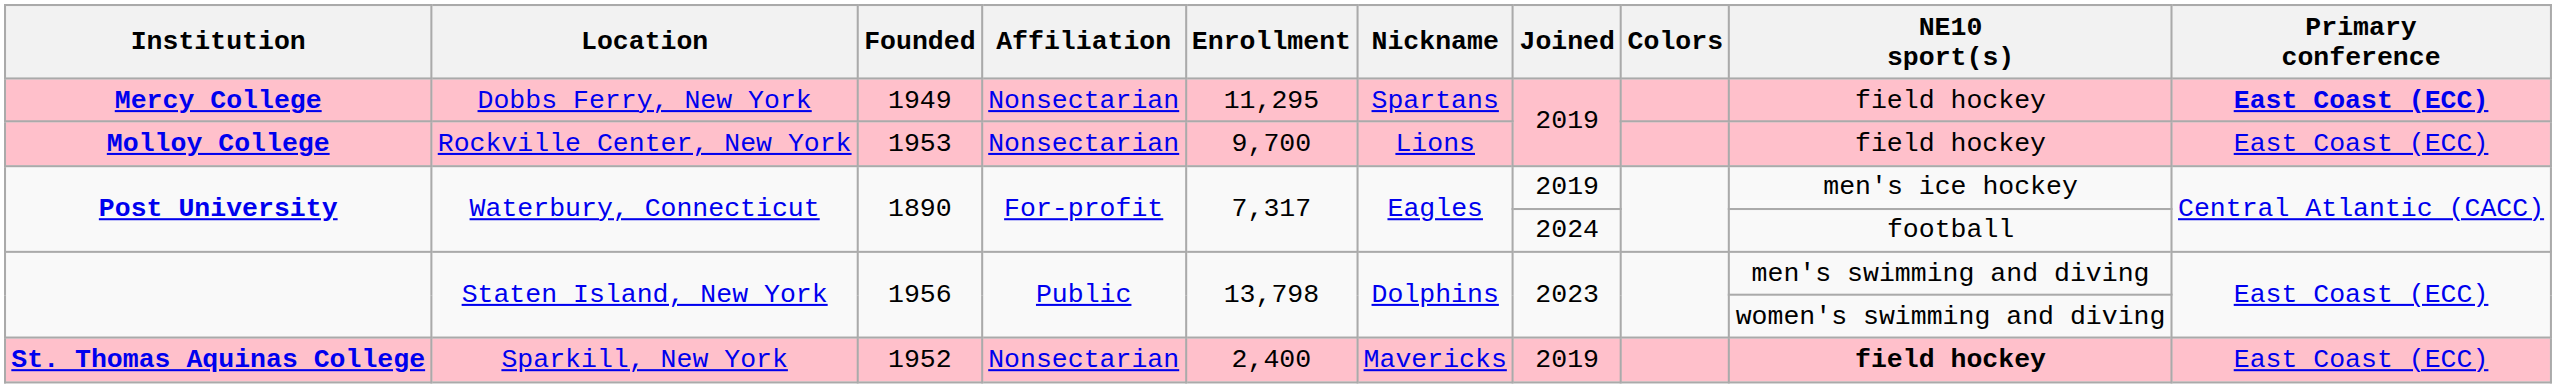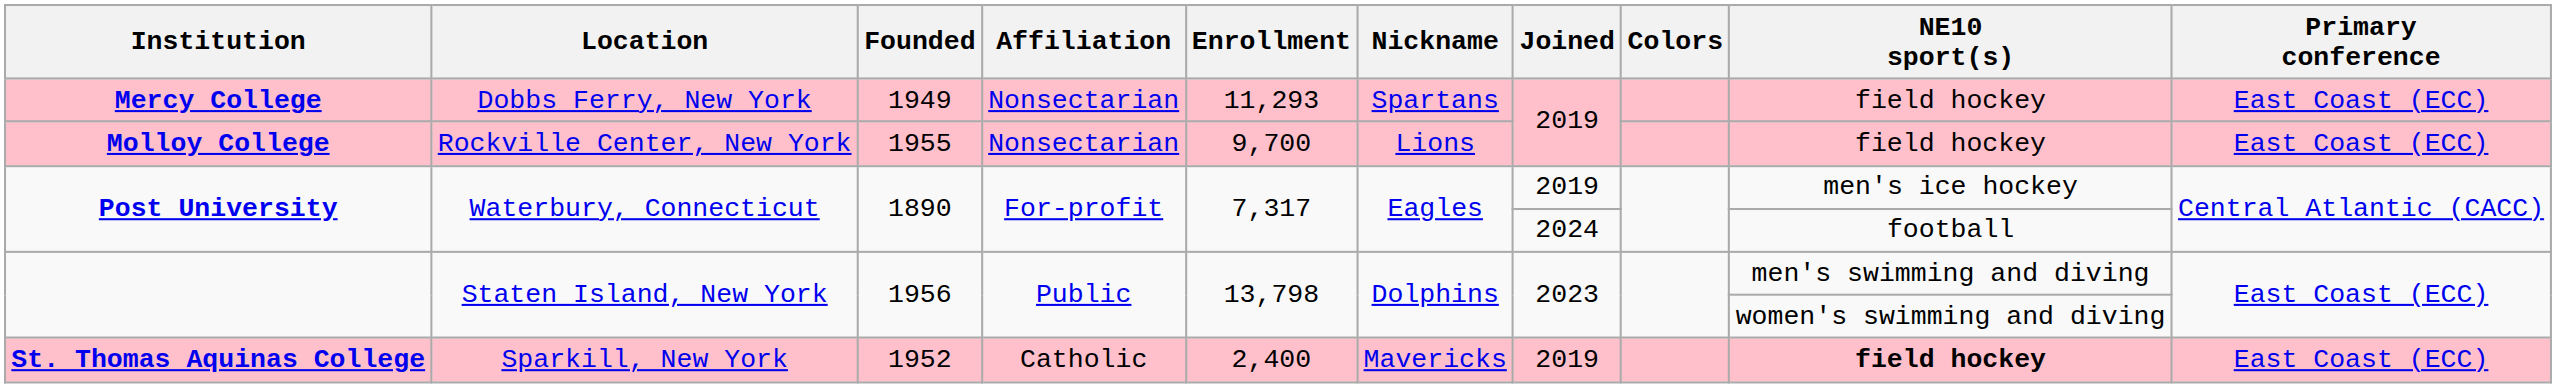 <table class="wikitable sortable" style="text-align:center">
 <tr>
 <th>Institution</th>
 <th>Location</th>
 <th>Founded</th>
 <th>Affiliation</th>
 <th>Enrollment</th>
 <th>Nickname</th>
 <th>Joined</th>
 <th class="unsortable">Colors</th>
 <th>NE10<br>sport(s)</th>
 <th>Primary<br>conference</th>
 </tr>
 <tr bgcolor=pink>
 <td><strong><a href='#'>Mercy College</a></strong></td>
 <td><a href='#'>Dobbs Ferry, New York</a></td>
 <td>1949</td>
 <td><a href='#'>Nonsectarian</a></td>
-<td>11,295</td>
+<td>11,293</td>
 <td><a href='#'>Spartans</a></td>
 <td rowspan="2">2019</td>
 <td> </td>
 <td>field hockey</td>
-<td><strong><a href='#'>East Coast (ECC)</a></strong></td>
+<td><a href='#'>East Coast (ECC)</a></td>
 </tr>
 <tr bgcolor=pink>
 <td><strong><a href='#'>Molloy College</a></strong></td>
 <td><a href='#'>Rockville Center, New York</a></td>
-<td>1953</td>
+<td>1955</td>
 <td><a href='#'>Nonsectarian</a></td>
 <td>9,700</td>
 <td><a href='#'>Lions</a></td>
 <td> </td>
 <td>field hockey</td>
 <td><a href='#'>East Coast (ECC)</a></td>
 </tr>
 <tr>
 <td rowspan=2><strong><a href='#'>Post University</a></strong></td>
 <td rowspan=2><a href='#'>Waterbury, Connecticut</a></td>
 <td rowspan=2>1890</td>
 <td rowspan=2><a href='#'>For-profit</a></td>
 <td rowspan=2>7,317</td>
 <td rowspan=2><a href='#'>Eagles</a></td>
 <td>2019</td>
 <td rowspan=2> </td>
 <td>men's ice hockey</td>
 <td rowspan=2><a href='#'>Central Atlantic (CACC)</a></td>
 </tr>
 <tr>
 <td>2024</td>
 <td>football</td>
 </tr>
 <tr>
 <td rowspan=2></td>
 <td rowspan=2><a href='#'>Staten Island, New York</a></td>
 <td rowspan=2>1956</td>
 <td rowspan=2><a href='#'>Public</a></td>
 <td rowspan=2>13,798</td>
 <td rowspan=2><a href='#'>Dolphins</a></td>
 <td rowspan=2>2023</td>
 <td rowspan=2> </td>
 <td>men's swimming and diving</td>
 <td rowspan=2><a href='#'>East Coast (ECC)</a></td>
 </tr>
 <tr>
 <td>women's swimming and diving</td>
 </tr>
 <tr bgcolor=pink>
 <td><strong><a href='#'>St. Thomas Aquinas College</a></strong></td>
 <td><a href='#'>Sparkill, New York</a></td>
 <td>1952</td>
-<td><a href='#'>Nonsectarian</a></td>
+<td>Catholic<br></td>
 <td>2,400</td>
 <td><a href='#'>Mavericks</a></td>
 <td>2019</td>
 <td> </td>
 <td><strong>field hockey</strong></td>
 <td><a href='#'>East Coast (ECC)</a></td>
 </tr>
 </table>
